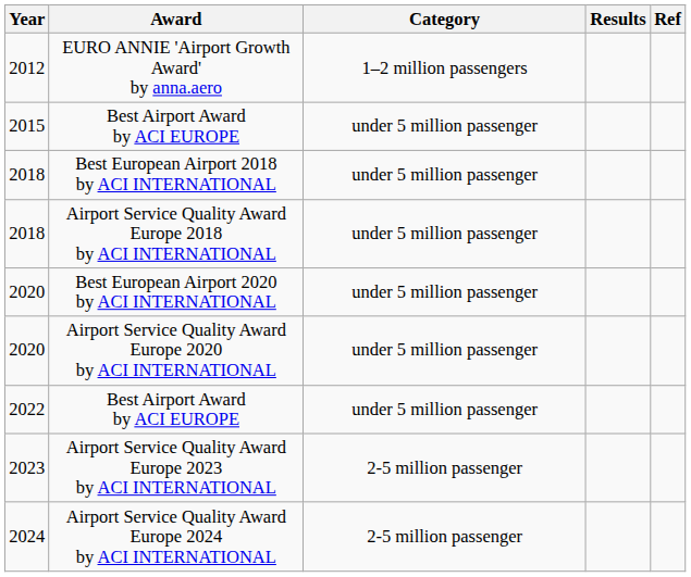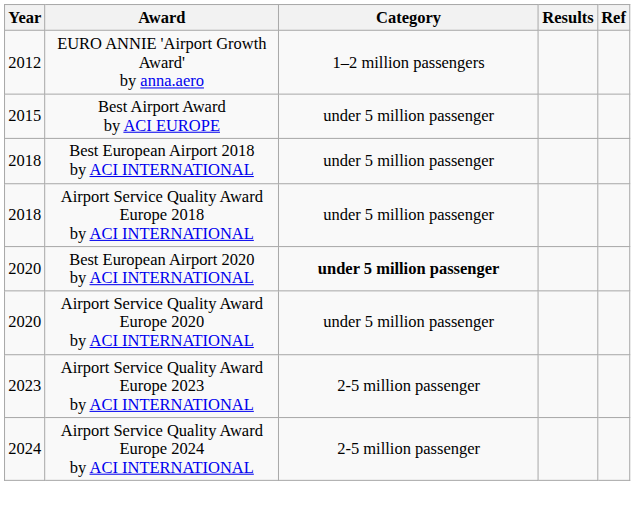 <table class="wikitable" style="text-align:center">
 <tr>
 <th>Year</th>
 <th style="width:300px;">Award</th>
 <th style="width:400px;">Category</th>
 <th>Results</th>
 <th>Ref</th>
 </tr>
 <tr>
 <td>2012</td>
 <td>EURO ANNIE 'Airport Growth Award'<br>by <a href='#'>anna.aero</a></td>
 <td>1–2 million passengers</td>
 <td></td>
 <td></td>
 </tr>
 <tr>
 <td>2015</td>
 <td>Best Airport Award<br>by <a href='#'>ACI EUROPE</a></td>
 <td>under 5 million passenger</td>
 <td></td>
 <td></td>
 </tr>
 <tr>
 <td>2018</td>
 <td>Best European Airport 2018<br>by <a href='#'>ACI INTERNATIONAL</a></td>
 <td>under 5 million passenger</td>
 <td></td>
 <td></td>
 </tr>
 <tr>
 <td>2018</td>
 <td>Airport Service Quality Award Europe 2018 <br>by <a href='#'>ACI INTERNATIONAL</a></td>
 <td>under 5 million passenger</td>
 <td></td>
 <td></td>
 </tr>
 <tr>
 <td>2020</td>
 <td>Best European Airport 2020 <br>by <a href='#'>ACI INTERNATIONAL</a></td>
-<td>under 5 million passenger</td>
+<td><strong>under 5 million passenger</strong></td>
 <td></td>
 <td></td>
 </tr>
 <tr>
 <td>2020</td>
 <td>Airport Service Quality Award Europe 2020 <br>by <a href='#'>ACI INTERNATIONAL</a></td>
-<td>under 5 million passenger</td>
-<td></td>
-<td></td>
-</tr>
-<tr>
-<td>2022</td>
-<td>Best Airport Award<br>by <a href='#'>ACI EUROPE</a></td>
 <td>under 5 million passenger</td>
 <td></td>
 <td></td>
 </tr>
 <tr>
 <td>2023</td>
 <td>Airport Service Quality Award Europe 2023 <br>by <a href='#'>ACI INTERNATIONAL</a></td>
 <td>2-5 million passenger</td>
 <td></td>
 <td></td>
 </tr>
 <tr>
 <td>2024</td>
 <td>Airport Service Quality Award Europe 2024 <br>by <a href='#'>ACI INTERNATIONAL</a></td>
 <td>2-5 million passenger</td>
 <td></td>
 <td></td>
 </tr>
 </table>
